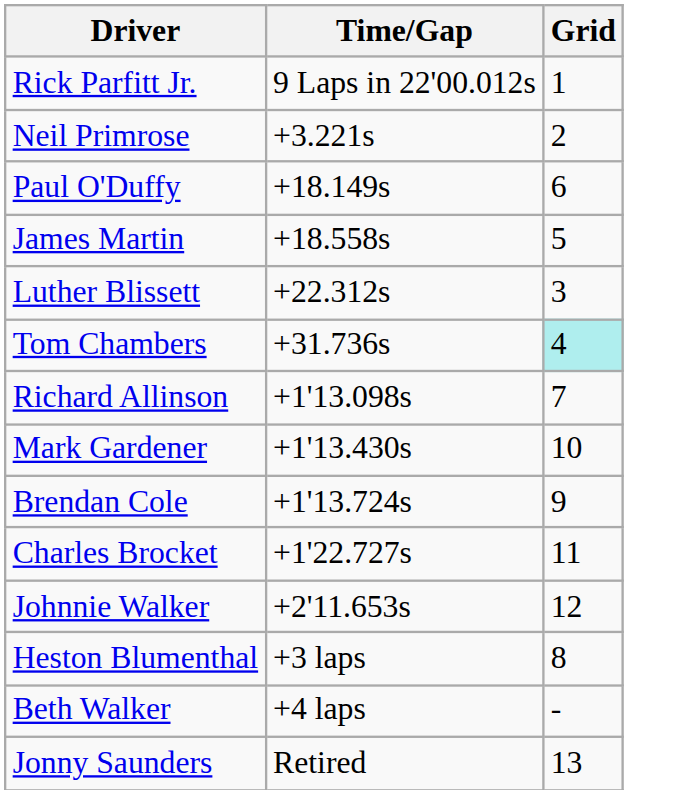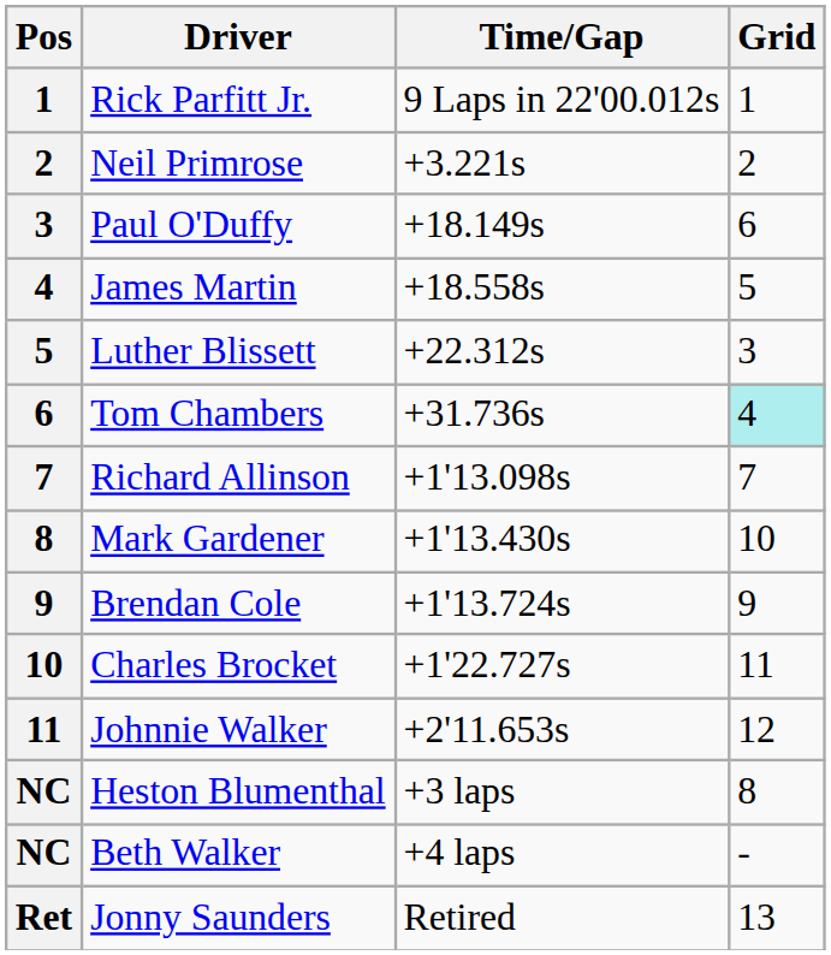 <table class="wikitable" style="font-size:85%">
 <tr>
+<th>Pos</th>
 <th>Driver</th>
 <th>Time/Gap</th>
 <th>Grid</th>
 </tr>
 <tr>
+<th>1</th>
 <td> <a href='#'>Rick Parfitt Jr.</a></td>
 <td>9 Laps in 22'00.012s</td>
 <td>1</td>
 </tr>
 <tr>
+<th>2</th>
 <td> <a href='#'>Neil Primrose</a></td>
 <td>+3.221s</td>
 <td>2</td>
 </tr>
 <tr>
+<th>3</th>
 <td> <a href='#'>Paul O'Duffy</a></td>
 <td>+18.149s</td>
 <td>6</td>
 </tr>
 <tr>
+<th>4</th>
 <td> <a href='#'>James Martin</a></td>
 <td>+18.558s</td>
 <td>5</td>
 </tr>
 <tr>
+<th>5</th>
 <td> <a href='#'>Luther Blissett</a></td>
 <td>+22.312s</td>
 <td>3</td>
 </tr>
 <tr>
+<th>6</th>
 <td> <a href='#'>Tom Chambers</a></td>
 <td>+31.736s</td>
 <td style="background: paleturquoise;">4</td>
 </tr>
 <tr>
+<th>7</th>
 <td> <a href='#'>Richard Allinson</a></td>
 <td>+1'13.098s</td>
 <td>7</td>
 </tr>
 <tr>
+<th>8</th>
 <td> <a href='#'>Mark Gardener</a></td>
 <td>+1'13.430s</td>
 <td>10</td>
 </tr>
 <tr>
+<th>9</th>
 <td> <a href='#'>Brendan Cole</a></td>
 <td>+1'13.724s</td>
 <td>9</td>
 </tr>
 <tr>
+<th>10</th>
 <td> <a href='#'>Charles Brocket</a></td>
 <td>+1'22.727s</td>
 <td>11</td>
 </tr>
 <tr>
+<th>11</th>
 <td> <a href='#'>Johnnie Walker</a></td>
 <td>+2'11.653s</td>
 <td>12</td>
 </tr>
 <tr>
+<th>NC</th>
 <td> <a href='#'>Heston Blumenthal</a></td>
 <td>+3 laps</td>
 <td>8</td>
 </tr>
 <tr>
+<th>NC</th>
 <td> <a href='#'>Beth Walker</a></td>
 <td>+4 laps</td>
 <td>-</td>
 </tr>
 <tr>
+<th>Ret</th>
 <td> <a href='#'>Jonny Saunders</a></td>
 <td>Retired</td>
 <td>13</td>
 </tr>
 </table>
